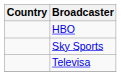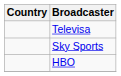 <table class="wikitable">
 <tr>
 <th align=center>Country</th>
 <th align=center>Broadcaster</th>
 </tr>
 <tr>
 <td></td>
-<td><a href='#'>HBO</a></td>
+<td><a href='#'>Televisa</a></td>
 </tr>
 <tr>
 <td></td>
 <td><a href='#'>Sky Sports</a></td>
 </tr>
 <tr>
 <td></td>
-<td><a href='#'>Televisa</a></td>
+<td><a href='#'>HBO</a></td>
 </tr>
 <tr>
 </tr>
 </table>
